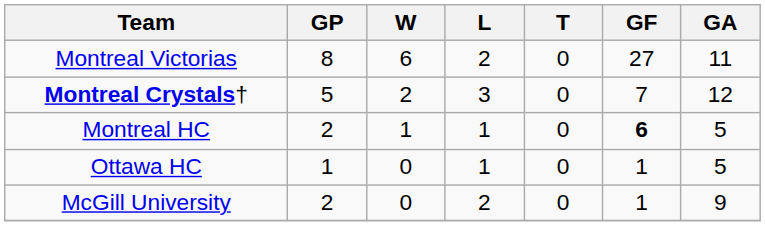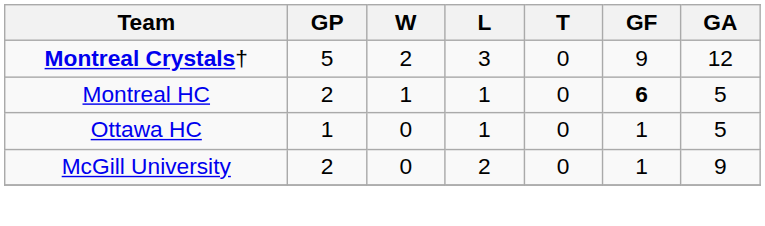 <table class="wikitable" style="text-align:center;">
 <tr>
 <th style="width:12em">Team</th>
 <th style="width:3em">GP</th>
 <th style="width:3em">W</th>
 <th style="width:3em">L</th>
 <th style="width:3em">T</th>
 <th style="width:3em">GF</th>
 <th style="width:3em">GA</th>
 </tr>
 <tr>
-<td><a href='#'>Montreal Victorias</a></td>
-<td>8</td>
-<td>6</td>
-<td>2</td>
-<td>0</td>
-<td>27</td>
-<td>11</td>
-</tr>
-<tr>
 <td><strong><a href='#'>Montreal Crystals</a></strong>†</td>
 <td>5</td>
 <td>2</td>
 <td>3</td>
 <td>0</td>
-<td>7</td>
+<td>9</td>
 <td>12</td>
 </tr>
 <tr>
 <td><a href='#'>Montreal HC</a></td>
 <td>2</td>
 <td>1</td>
 <td>1</td>
 <td>0</td>
 <td><strong>6</strong></td>
 <td>5</td>
 </tr>
 <tr>
 <td><a href='#'>Ottawa HC</a></td>
 <td>1</td>
 <td>0</td>
 <td>1</td>
 <td>0</td>
 <td>1</td>
 <td>5</td>
 </tr>
 <tr>
 <td><a href='#'>McGill University</a></td>
 <td>2</td>
 <td>0</td>
 <td>2</td>
 <td>0</td>
 <td>1</td>
 <td>9</td>
 </tr>
 <tr>
 </tr>
 </table>
